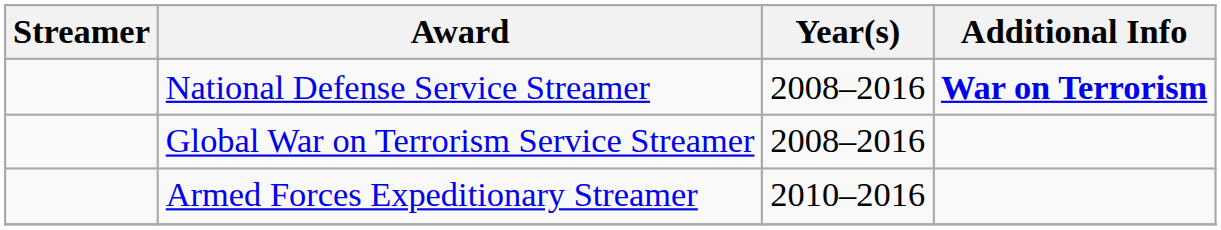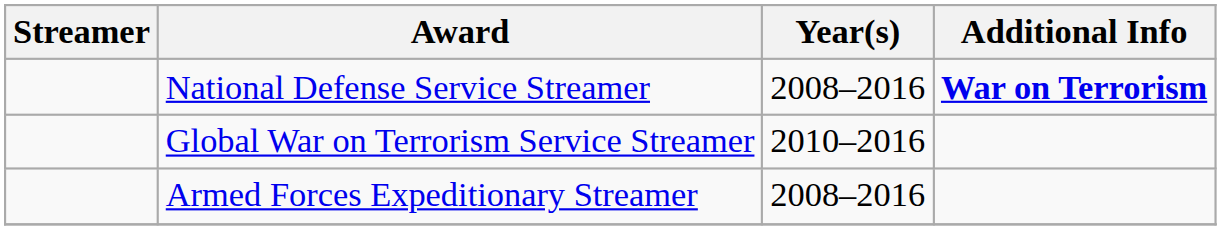 <table class=wikitable>
 <tr>
 <th>Streamer</th>
 <th>Award</th>
 <th>Year(s)</th>
 <th>Additional Info</th>
 </tr>
 <tr>
 <td></td>
 <td><a href='#'>National Defense Service Streamer</a></td>
 <td>2008–2016</td>
 <td><strong><a href='#'>War on Terrorism</a></strong></td>
 </tr>
 <tr>
 <td></td>
 <td><a href='#'>Global War on Terrorism Service Streamer</a></td>
-<td>2008–2016</td>
+<td>2010–2016</td>
 <td><br></td>
 </tr>
 <tr>
 <td></td>
 <td><a href='#'>Armed Forces Expeditionary Streamer</a></td>
-<td>2010–2016</td>
+<td>2008–2016</td>
 <td><br></td>
 </tr>
 <tr>
 </tr>
 </table>
